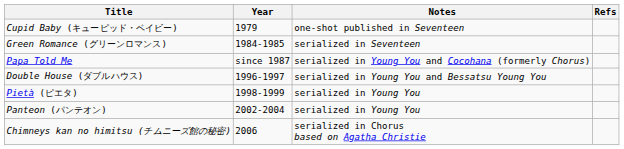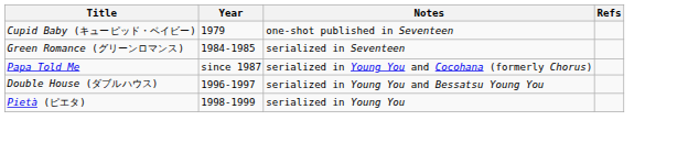 <table class="wikitable sortable">
 <tr>
 <th>Title</th>
 <th>Year</th>
 <th>Notes</th>
 <th>Refs</th>
 </tr>
 <tr>
 <td><em>Cupid Baby</em> (キューピッド・ベイビー)</td>
 <td>1979</td>
 <td>one-shot published in <em>Seventeen</em></td>
 <td></td>
 </tr>
 <tr>
 <td><em>Green Romance</em> (グリーンロマンス)</td>
 <td>1984-1985</td>
 <td>serialized in <em>Seventeen</em></td>
 <td></td>
 </tr>
 <tr>
 <td><em><a href='#'>Papa Told Me</a></em></td>
 <td>since 1987</td>
 <td>serialized in <em><a href='#'>Young You</a></em> and <em><a href='#'>Cocohana</a></em> (formerly <em>Chorus</em>)</td>
 <td></td>
 </tr>
 <tr>
 <td><em>Double House</em> (ダブルハウス)</td>
 <td>1996-1997</td>
 <td>serialized in <em>Young You</em> and <em>Bessatsu Young You</em></td>
 <td></td>
 </tr>
 <tr>
 <td><em><a href='#'>Pietà</a></em> (ピエタ)</td>
 <td>1998-1999</td>
 <td>serialized in <em>Young You</em></td>
 <td></td>
 </tr>
-<tr>
-<td><em>Panteon</em> (パンテオン)</td>
-<td>2002-2004</td>
-<td>serialized in <em>Young You</em></td>
-<td></td>
-</tr>
-<tr>
-<td><em>Chimneys kan no himitsu (チムニーズ館の秘密)</td>
-<td>2006</td>
-<td>serialized in </em>Chorus<em><br>based on <a href='#'>Agatha Christie</a></td>
-<td></td>
-</tr>
 </table>
